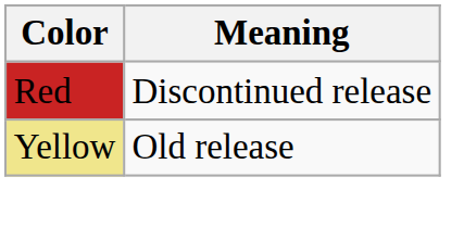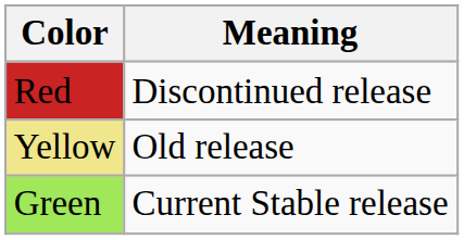 <table class="wikitable" style="float: center;">
 <tr>
 <th>Color</th>
 <th>Meaning</th>
 </tr>
 <tr>
 <td style="background:#c92323;">Red</td>
 <td>Discontinued release</td>
 </tr>
 <tr>
 <td style="background:khaki;">Yellow</td>
 <td>Old release</td>
 </tr>
+<tr>
+<td style="background:#a0e75a;">Green</td>
+<td>Current Stable release</td>
+</tr>
 </table>
